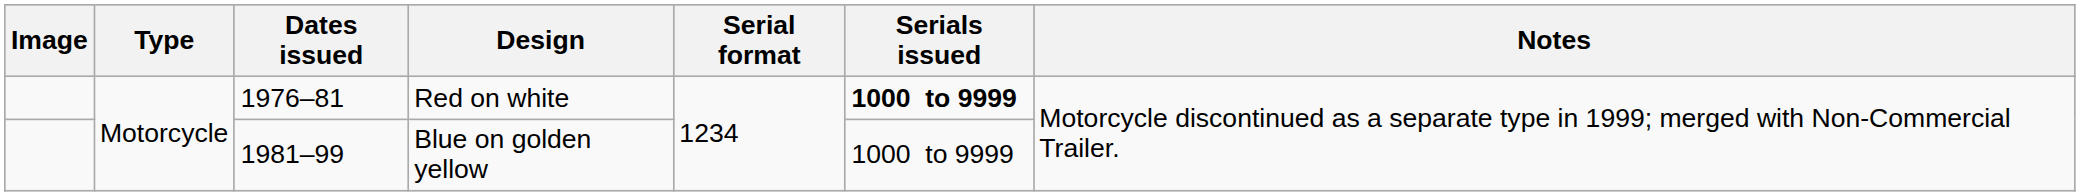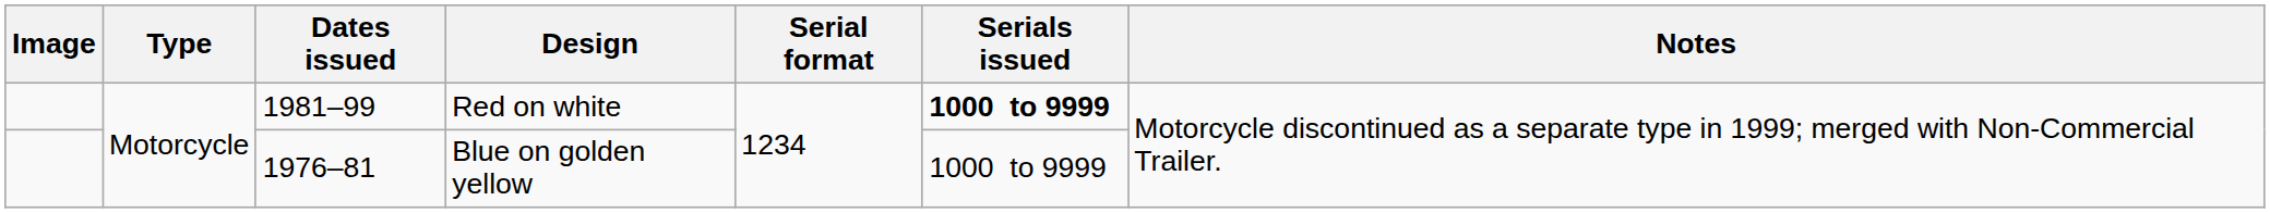 <table class="wikitable">
 <tr>
 <th>Image</th>
 <th>Type</th>
 <th>Dates issued</th>
 <th>Design</th>
 <th>Serial format</th>
 <th>Serials issued</th>
 <th>Notes</th>
 </tr>
 <tr>
 <td></td>
 <td rowspan="2">Motorcycle</td>
-<td>1976–81</td>
+<td>1981–99</td>
 <td>Red on white</td>
 <td rowspan="2">1234 </td>
 <td><strong>1000  to 9999 </strong></td>
 <td rowspan="2">Motorcycle discontinued as a separate type in 1999; merged with Non-Commercial Trailer.</td>
 </tr>
 <tr>
 <td></td>
-<td>1981–99</td>
+<td>1976–81</td>
 <td>Blue on golden yellow</td>
 <td>1000  to 9999 </td>
 </tr>
 </table>
